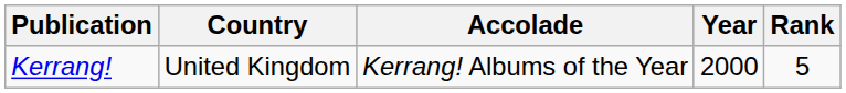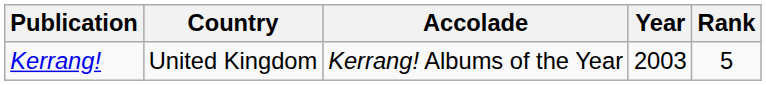 <table class="wikitable">
 <tr>
 <th>Publication</th>
 <th>Country</th>
 <th>Accolade</th>
 <th>Year</th>
 <th>Rank</th>
 </tr>
 <tr>
 <td><em><a href='#'>Kerrang!</a></em></td>
 <td>United Kingdom</td>
 <td><em>Kerrang!</em> Albums of the Year</td>
-<td>2000</td>
+<td>2003</td>
 <td align="center">5</td>
 </tr>
 </table>
